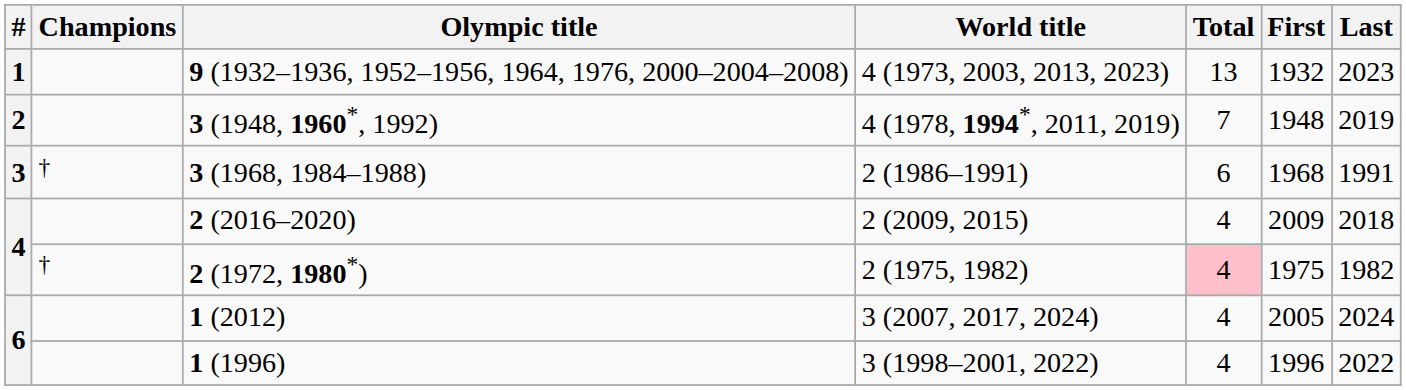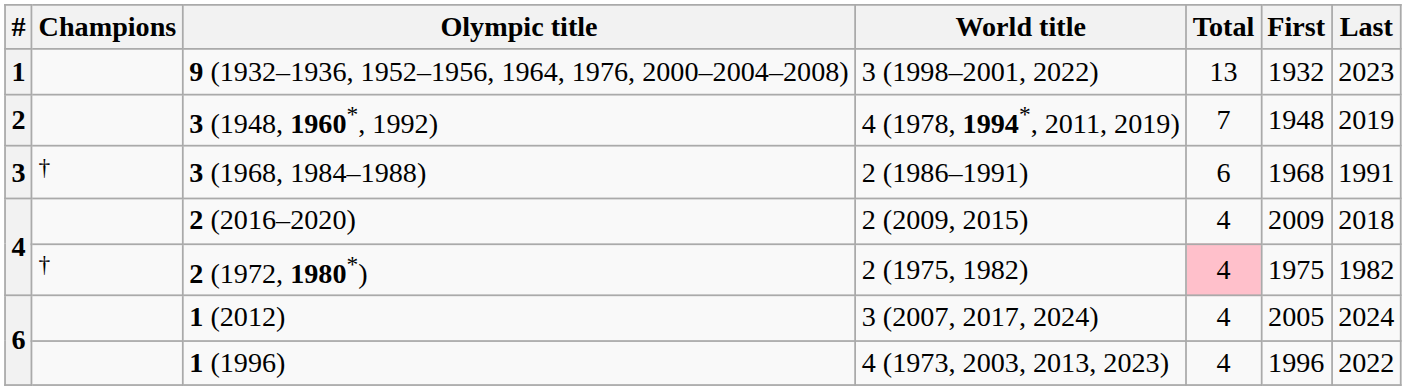 <table class="wikitable sortable sticky-header" style="text-align: center; margin-left: 1em;">
 <tr>
 <th scope="col">#</th>
 <th scope="col">Champions</th>
 <th scope="col">Olympic title</th>
 <th scope="col">World title</th>
 <th scope="col">Total</th>
 <th scope="col">First</th>
 <th scope="col">Last</th>
 </tr>
 <tr>
 <th scope="row">1</th>
 <td style="text-align: left;"></td>
 <td style="text-align: left;" data-sort-value="9, 2008"><strong>9</strong> (1932–1936, 1952–1956, 1964, 1976, 2000–2004–2008)</td>
-<td style="text-align: left;" data-sort-value="4, 2023">4 (1973, 2003, 2013, 2023)</td>
+<td style="text-align: left;" data-sort-value="3, 2022">3 (1998–2001, 2022)</td>
 <td>13</td>
 <td>1932</td>
 <td>2023</td>
 </tr>
 <tr>
 <th scope="row">2</th>
 <td style="text-align: left;"></td>
 <td style="text-align: left;" data-sort-value="3, 1992"><strong>3</strong> (1948, <strong>1960</strong><sup>*</sup>, 1992)</td>
 <td style="text-align: left;" data-sort-value="4, 2019">4 (1978, <strong>1994</strong><sup>*</sup>, 2011, 2019)</td>
 <td>7</td>
 <td>1948</td>
 <td>2019</td>
 </tr>
 <tr>
 <th scope="row">3</th>
 <td style="text-align: left;"><em></em><sup>†</sup></td>
 <td style="text-align: left;" data-sort-value="3, 1988"><strong>3</strong> (1968, 1984–1988)</td>
 <td style="text-align: left;" data-sort-value="2, 1991">2 (1986–1991)</td>
 <td>6</td>
 <td>1968</td>
 <td>1991</td>
 </tr>
 <tr>
 <th scope="rowgroup" rowspan="2">4</th>
 <td style="text-align: left;"></td>
 <td style="text-align: left;" data-sort-value="2, 2020"><strong>2</strong> (2016–2020)</td>
 <td style="text-align: left;" data-sort-value="2, 2015">2 (2009, 2015)</td>
 <td>4</td>
 <td>2009</td>
 <td>2018</td>
 </tr>
 <tr>
 <td style="text-align: left;"><em></em><sup>†</sup></td>
 <td style="text-align: left;" data-sort-value="2, 1980"><strong>2</strong> (1972, <strong>1980</strong><sup>*</sup>)</td>
 <td style="text-align: left;" data-sort-value="2, 1982">2 (1975, 1982)</td>
 <td style="background: pink;">4</td>
 <td>1975</td>
 <td>1982</td>
 </tr>
 <tr>
 <th scope="rowgroup" rowspan="2">6</th>
 <td style="text-align: left;"></td>
 <td style="text-align: left;" data-sort-value="1, 2012"><strong>1</strong> (2012)</td>
 <td style="text-align: left;" data-sort-value="3, 2024">3 (2007, 2017, 2024)</td>
 <td>4</td>
 <td>2005</td>
 <td>2024</td>
 </tr>
 <tr>
 <td style="text-align: left;"></td>
 <td style="text-align: left;" data-sort-value="1, 1996"><strong>1</strong> (1996)</td>
-<td style="text-align: left;" data-sort-value="3, 2022">3 (1998–2001, 2022)</td>
+<td style="text-align: left;" data-sort-value="4, 2023">4 (1973, 2003, 2013, 2023)</td>
 <td>4</td>
 <td>1996</td>
 <td>2022</td>
 </tr>
 </table>
